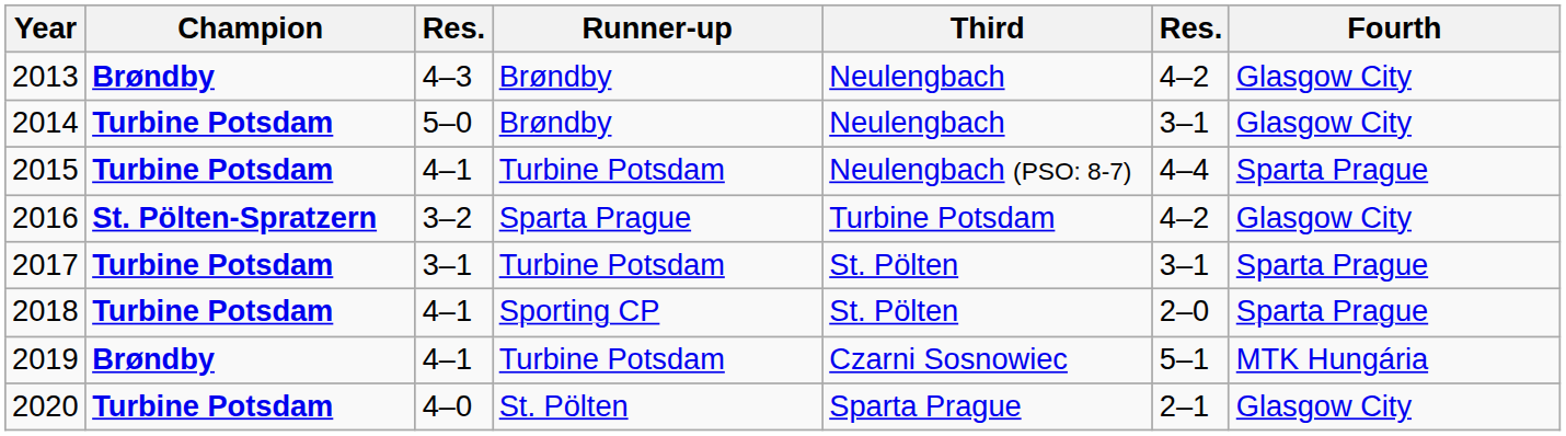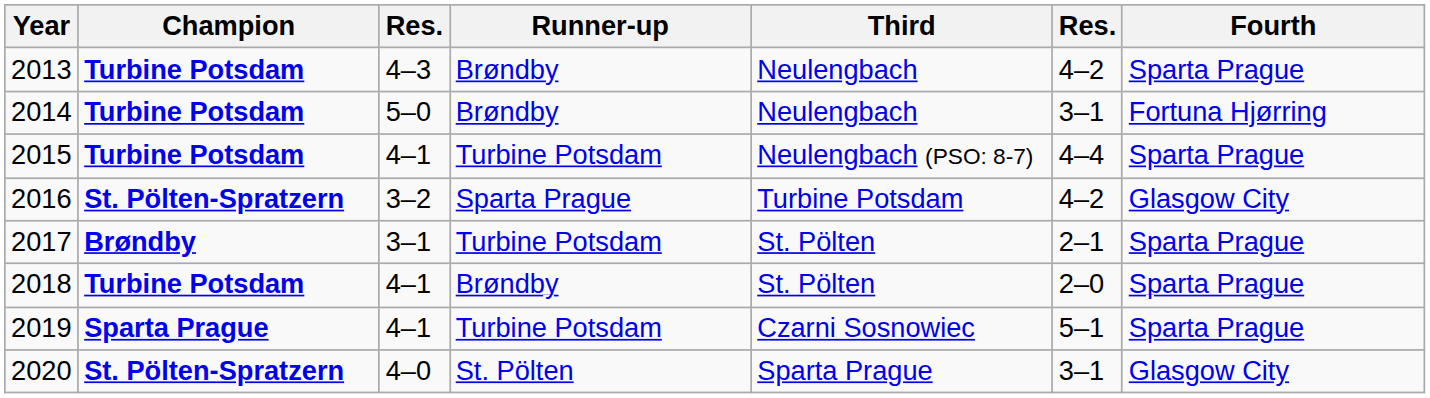 <table class="wikitable">
 <tr>
 <th>Year</th>
 <th width=170>Champion</th>
 <th>Res.</th>
 <th width=170>Runner-up</th>
 <th width=170>Third</th>
 <th>Res.</th>
 <th width=170>Fourth</th>
 </tr>
 <tr>
 <td>2013</td>
-<td> <strong><a href='#'>Brøndby</a></strong></td>
+<td> <strong><a href='#'>Turbine Potsdam</a></strong></td>
 <td>4–3</td>
 <td> <a href='#'>Brøndby</a></td>
 <td> <a href='#'>Neulengbach</a></td>
 <td>4–2</td>
-<td> <a href='#'>Glasgow City</a></td>
+<td> <a href='#'>Sparta Prague</a></td>
 </tr>
 <tr>
 <td>2014</td>
 <td> <strong><a href='#'>Turbine Potsdam</a></strong></td>
 <td>5–0</td>
 <td> <a href='#'>Brøndby</a></td>
 <td> <a href='#'>Neulengbach</a></td>
 <td>3–1</td>
-<td> <a href='#'>Glasgow City</a></td>
+<td> <a href='#'>Fortuna Hjørring</a></td>
 </tr>
 <tr>
 <td>2015</td>
 <td> <strong><a href='#'>Turbine Potsdam</a></strong></td>
 <td>4–1</td>
 <td> <a href='#'>Turbine Potsdam</a></td>
 <td> <a href='#'>Neulengbach</a> <small>(PSO: 8-7)</small></td>
 <td>4–4</td>
 <td> <a href='#'>Sparta Prague</a></td>
 </tr>
 <tr>
 <td>2016</td>
 <td> <strong><a href='#'>St. Pölten-Spratzern</a></strong></td>
 <td>3–2</td>
 <td> <a href='#'>Sparta Prague</a></td>
 <td> <a href='#'>Turbine Potsdam</a></td>
 <td>4–2</td>
 <td> <a href='#'>Glasgow City</a></td>
 </tr>
 <tr>
 <td>2017</td>
-<td> <strong><a href='#'>Turbine Potsdam</a></strong></td>
+<td> <strong><a href='#'>Brøndby</a></strong></td>
 <td>3–1</td>
 <td> <a href='#'>Turbine Potsdam</a></td>
 <td> <a href='#'>St. Pölten</a></td>
-<td>3–1</td>
+<td>2–1</td>
 <td> <a href='#'>Sparta Prague</a></td>
 </tr>
 <tr>
 <td>2018</td>
 <td> <strong><a href='#'>Turbine Potsdam</a></strong></td>
 <td>4–1</td>
-<td> <a href='#'>Sporting CP</a></td>
+<td> <a href='#'>Brøndby</a></td>
 <td> <a href='#'>St. Pölten</a></td>
 <td>2–0</td>
 <td> <a href='#'>Sparta Prague</a></td>
 </tr>
 <tr>
 <td>2019</td>
-<td> <strong><a href='#'>Brøndby</a></strong></td>
+<td> <strong><a href='#'>Sparta Prague</a></strong></td>
 <td>4–1</td>
 <td> <a href='#'>Turbine Potsdam</a></td>
 <td> <a href='#'>Czarni Sosnowiec</a></td>
 <td>5–1</td>
-<td> <a href='#'>MTK Hungária</a></td>
+<td> <a href='#'>Sparta Prague</a></td>
 </tr>
 <tr>
 <td>2020</td>
-<td>  <strong><a href='#'>Turbine Potsdam</a></strong></td>
+<td> <strong><a href='#'>St. Pölten-Spratzern</a></strong></td>
 <td>4–0</td>
 <td> <a href='#'>St. Pölten</a></td>
 <td> <a href='#'>Sparta Prague</a></td>
-<td>2–1</td>
+<td>3–1</td>
 <td> <a href='#'>Glasgow City</a></td>
 </tr>
 </table>
